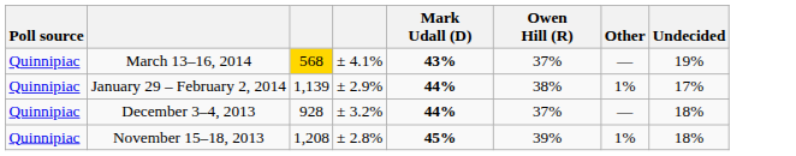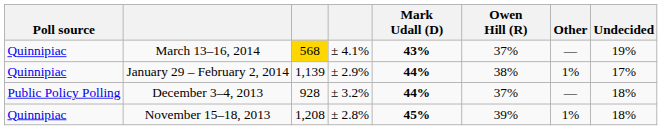 <table class="wikitable" style="text-align:center">
 <tr valign= bottom>
 <th>Poll source</th>
 <th></th>
 <th></th>
 <th></th>
 <th style="width:100px;">Mark<br>Udall (D)</th>
 <th style="width:100px;">Owen<br>Hill (R)</th>
 <th>Other</th>
 <th>Undecided</th>
 </tr>
 <tr>
 <td align=left><a href='#'>Quinnipiac</a></td>
 <td>March 13–16, 2014</td>
 <td style="background: gold;">568</td>
 <td>± 4.1%</td>
 <td><strong>43%</strong></td>
 <td>37%</td>
 <td>—</td>
 <td>19%</td>
 </tr>
 <tr>
 <td align=left><a href='#'>Quinnipiac</a></td>
 <td>January 29 – February 2, 2014</td>
 <td>1,139</td>
 <td>± 2.9%</td>
 <td><strong>44%</strong></td>
 <td>38%</td>
 <td>1%</td>
 <td>17%</td>
 </tr>
 <tr>
-<td align=left><a href='#'>Quinnipiac</a></td>
+<td align=left><a href='#'>Public Policy Polling</a></td>
 <td>December 3–4, 2013</td>
 <td>928</td>
 <td>± 3.2%</td>
 <td><strong>44%</strong></td>
 <td>37%</td>
 <td>—</td>
 <td>18%</td>
 </tr>
 <tr>
 <td align=left><a href='#'>Quinnipiac</a></td>
 <td>November 15–18, 2013</td>
 <td>1,208</td>
 <td>± 2.8%</td>
 <td><strong>45%</strong></td>
 <td>39%</td>
 <td>1%</td>
 <td>18%</td>
 </tr>
 </table>
